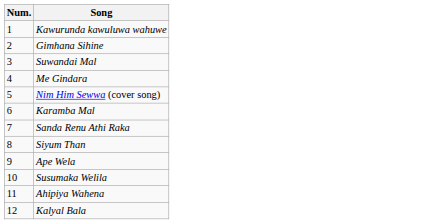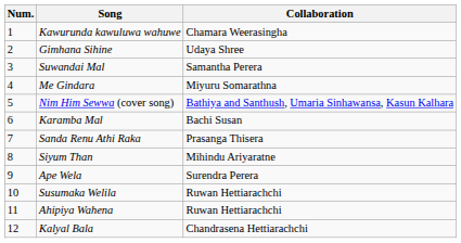 <table class="wikitable">
 <tr>
 <th>Num.</th>
 <th>Song</th>
+<th>Collaboration</th>
 </tr>
 <tr>
 <td>1</td>
 <td><em>Kawurunda kawuluwa wahuwe</em></td>
+<td>Chamara Weerasingha</td>
 </tr>
 <tr>
 <td>2</td>
 <td><em>Gimhana Sihine</em></td>
+<td>Udaya Shree</td>
 </tr>
 <tr>
 <td>3</td>
 <td><em>Suwandai Mal</em></td>
+<td>Samantha Perera</td>
 </tr>
 <tr>
 <td>4</td>
 <td><em>Me Gindara</em></td>
+<td>Miyuru Somarathna</td>
 </tr>
 <tr>
 <td>5</td>
 <td><a href='#'><em>Nim Him Sewwa</em></a> (cover song)</td>
+<td><a href='#'>Bathiya and Santhush</a>, <a href='#'>Umaria Sinhawansa</a>, <a href='#'>Kasun Kalhara</a></td>
 </tr>
 <tr>
 <td>6</td>
 <td><em>Karamba Mal</em></td>
+<td>Bachi Susan</td>
 </tr>
 <tr>
 <td>7</td>
 <td><em>Sanda Renu Athi Raka</em></td>
+<td>Prasanga Thisera</td>
 </tr>
 <tr>
 <td>8</td>
 <td><em>Siyum Than</em></td>
+<td>Mihindu Ariyaratne</td>
 </tr>
 <tr>
 <td>9</td>
 <td><em>Ape Wela</em></td>
+<td>Surendra Perera</td>
 </tr>
 <tr>
 <td>10</td>
 <td><em>Susumaka Welila</em></td>
+<td>Ruwan Hettiarachchi</td>
 </tr>
 <tr>
 <td>11</td>
 <td><em>Ahipiya Wahena </em></td>
+<td>Ruwan Hettiarachchi</td>
 </tr>
 <tr>
 <td>12</td>
 <td><em>Kalyal Bala </em></td>
+<td>Chandrasena Hettiarachchi</td>
 </tr>
 </table>
